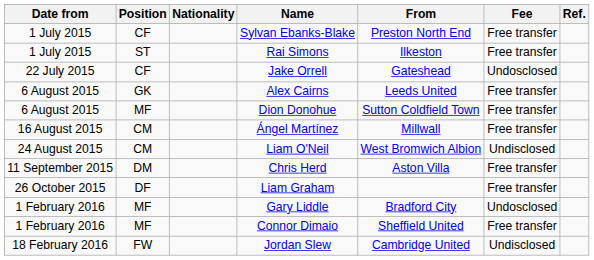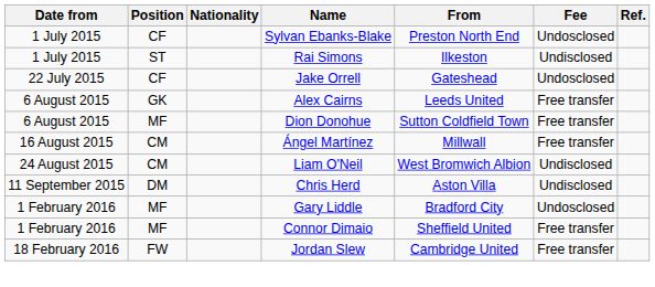 <table class="wikitable" style="text-align:center;">
 <tr>
 <th>Date from</th>
 <th>Position</th>
 <th>Nationality</th>
 <th>Name</th>
 <th>From</th>
 <th>Fee</th>
 <th>Ref.</th>
 </tr>
 <tr>
 <td>1 July 2015</td>
 <td>CF</td>
 <td></td>
 <td><a href='#'>Sylvan Ebanks-Blake</a></td>
 <td><a href='#'>Preston North End</a></td>
-<td>Free transfer</td>
+<td>Undosclosed</td>
 <td></td>
 </tr>
 <tr>
 <td>1 July 2015</td>
 <td>ST</td>
 <td></td>
 <td><a href='#'>Rai Simons</a></td>
 <td><a href='#'>Ilkeston</a></td>
-<td>Free transfer</td>
+<td>Undisclosed</td>
 <td></td>
 </tr>
 <tr>
 <td>22 July 2015</td>
 <td>CF</td>
 <td></td>
 <td><a href='#'>Jake Orrell</a></td>
 <td><a href='#'>Gateshead</a></td>
 <td>Undosclosed</td>
 <td></td>
 </tr>
 <tr>
 <td>6 August 2015</td>
 <td>GK</td>
 <td></td>
 <td><a href='#'>Alex Cairns</a></td>
 <td><a href='#'>Leeds United</a></td>
 <td>Free transfer</td>
 <td></td>
 </tr>
 <tr>
 <td>6 August 2015</td>
 <td>MF</td>
 <td></td>
 <td><a href='#'>Dion Donohue</a></td>
 <td><a href='#'>Sutton Coldfield Town</a></td>
 <td>Free transfer</td>
 <td></td>
 </tr>
 <tr>
 <td>16 August 2015</td>
 <td>CM</td>
 <td></td>
 <td><a href='#'>Ángel Martínez</a></td>
 <td><a href='#'>Millwall</a></td>
 <td>Free transfer</td>
 <td></td>
 </tr>
 <tr>
 <td>24 August 2015</td>
 <td>CM</td>
 <td></td>
 <td><a href='#'>Liam O'Neil</a></td>
 <td><a href='#'>West Bromwich Albion</a></td>
 <td>Undisclosed</td>
 <td></td>
 </tr>
 <tr>
 <td>11 September 2015</td>
 <td>DM</td>
 <td></td>
 <td><a href='#'>Chris Herd</a></td>
 <td><a href='#'>Aston Villa</a></td>
-<td>Free transfer</td>
-<td></td>
-</tr>
-<tr>
-<td>26 October 2015</td>
-<td>DF</td>
-<td></td>
-<td><a href='#'>Liam Graham</a></td>
-<td></td>
-<td>Free transfer</td>
+<td>Undisclosed</td>
 <td></td>
 </tr>
 <tr>
 <td>1 February 2016</td>
 <td>MF</td>
 <td></td>
 <td><a href='#'>Gary Liddle</a></td>
 <td><a href='#'>Bradford City</a></td>
 <td>Undosclosed</td>
 <td></td>
 </tr>
 <tr>
 <td>1 February 2016</td>
 <td>MF</td>
 <td></td>
 <td><a href='#'>Connor Dimaio</a></td>
 <td><a href='#'>Sheffield United</a></td>
 <td>Free transfer</td>
 <td></td>
 </tr>
 <tr>
 <td>18 February 2016</td>
 <td>FW</td>
 <td></td>
 <td><a href='#'>Jordan Slew</a></td>
 <td><a href='#'>Cambridge United</a></td>
-<td>Undisclosed</td>
+<td>Free transfer</td>
 <td></td>
 </tr>
 </table>
